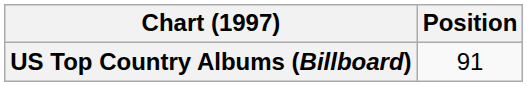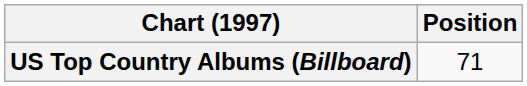 <table class="wikitable plainrowheaders" style="text-align:center">
 <tr>
 <th scope="col">Chart (1997)</th>
 <th scope="col">Position</th>
 </tr>
 <tr>
 <th scope="row">US Top Country Albums (<em>Billboard</em>)</th>
-<td>91</td>
+<td>71</td>
 </tr>
 </table>
